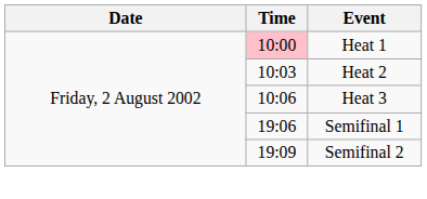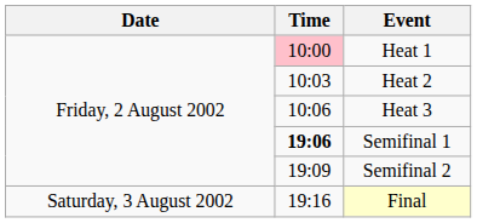 <table class = "wikitable" style="text-align:center;">
 <tr>
 <th width=220>Date</th>
 <th width=50>Time</th>
 <th width=100>Event</th>
 </tr>
 <tr>
 <td rowspan=5>Friday, 2 August 2002</td>
 <td style="background: pink;">10:00</td>
 <td>Heat 1</td>
 </tr>
 <tr>
 <td>10:03</td>
 <td>Heat 2</td>
 </tr>
 <tr>
 <td>10:06</td>
 <td>Heat 3</td>
 </tr>
 <tr>
-<td>19:06</td>
+<td><strong>19:06</strong></td>
 <td>Semifinal 1</td>
 </tr>
 <tr>
 <td>19:09</td>
 <td>Semifinal 2</td>
 </tr>
+<tr>
+<td>Saturday, 3 August 2002</td>
+<td>19:16</td>
+<td bgcolor=ffffcc>Final</td>
+</tr>
 </table>
